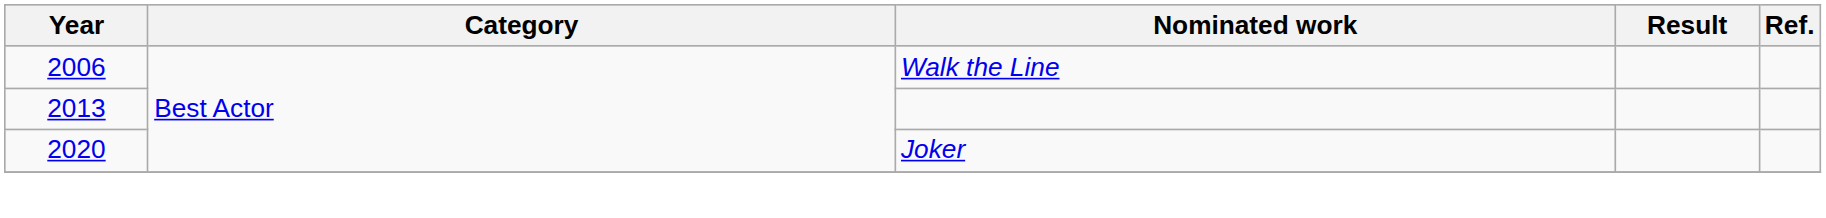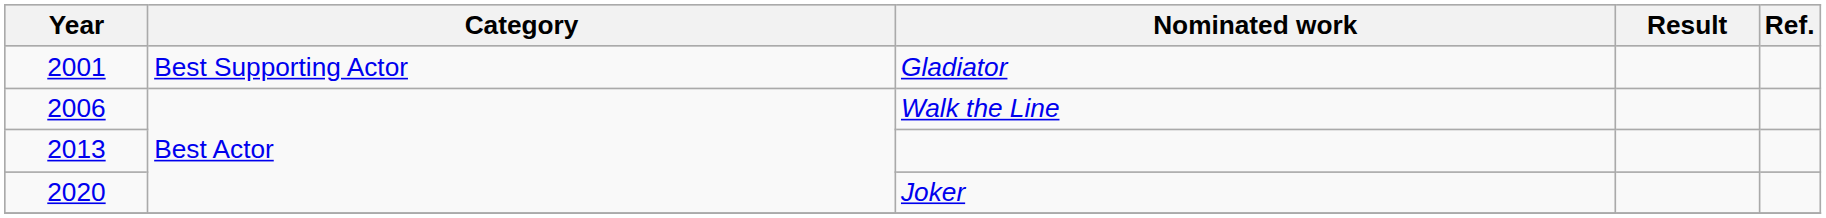 <table class=wikitable>
 <tr>
 <th scope="col" style="width:5em;">Year</th>
 <th scope="col" style="width:28em;">Category</th>
 <th scope="col" style="width:27em;">Nominated work</th>
 <th scope="col" style="width:5em;">Result</th>
 <th>Ref.</th>
+</tr>
+<tr>
+<td style="text-align:center;"><a href='#'>2001</a></td>
+<td><a href='#'>Best Supporting Actor</a></td>
+<td><em><a href='#'>Gladiator</a></em></td>
+<td></td>
+<td style="text-align:center;"></td>
 </tr>
 <tr>
 <td style="text-align:center;"><a href='#'>2006</a></td>
 <td rowspan="3"><a href='#'>Best Actor</a></td>
 <td><em><a href='#'>Walk the Line</a></em></td>
 <td></td>
 <td style="text-align:center;"></td>
 </tr>
 <tr>
 <td style="text-align:center;"><a href='#'>2013</a></td>
 <td><em></em></td>
 <td></td>
 <td style="text-align:center;"></td>
 </tr>
 <tr>
 <td style="text-align:center;"><a href='#'>2020</a></td>
 <td><em><a href='#'>Joker</a></em></td>
 <td></td>
 <td style="text-align:center;"></td>
 </tr>
 <tr>
 </tr>
 </table>
